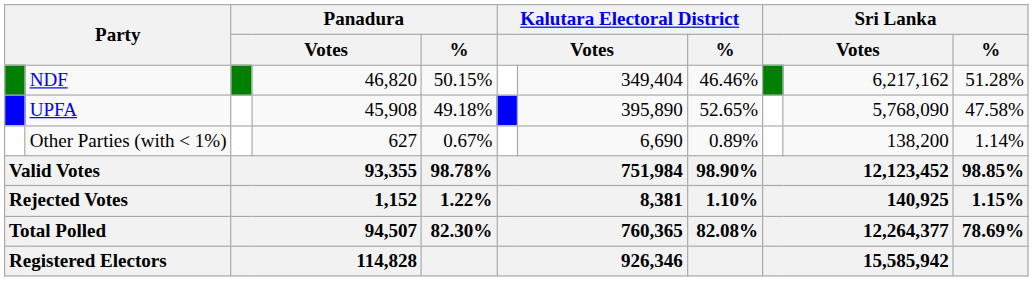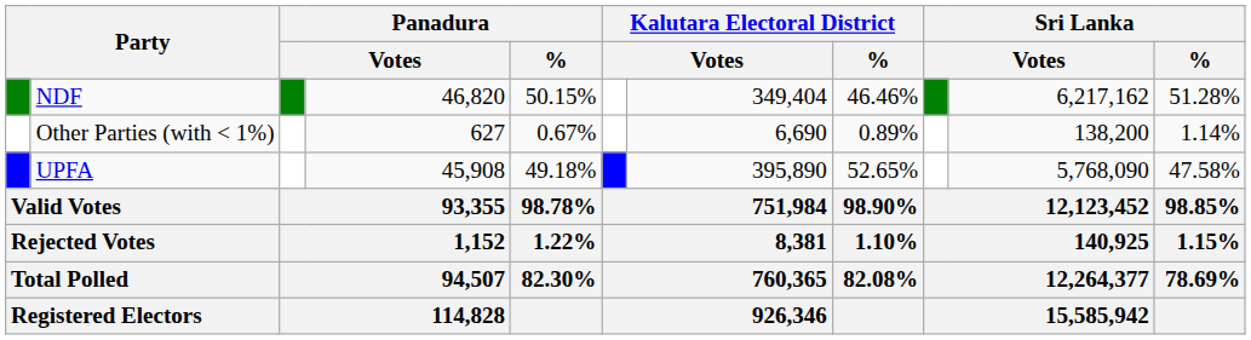 <table class="wikitable">
 <tr>
 <th colspan="2" width="144px"rowspan="2">Party</th>
 <th colspan="3" width="216px">Panadura</th>
 <th colspan="3" width="216px"><a href='#'>Kalutara Electoral District</a></th>
 <th colspan="3" width="216px">Sri Lanka</th>
 </tr>
 <tr>
 <th colspan="2" width="144px">Votes</th>
 <th>%</th>
 <th colspan="2" width="144px">Votes</th>
 <th>%</th>
 <th colspan="2" width="144px">Votes</th>
 <th>%</th>
 </tr>
 <tr>
 <td style="background-color:green;" width="10px"></td>
 <td style="text-align:left;"><a href='#'>NDF</a></td>
 <td style="background-color:green;" width="10px"></td>
 <td style="text-align:right;">46,820</td>
 <td style="text-align:right;">50.15%</td>
 <td style="background-color:white;" width="10px"></td>
 <td style="text-align:right;">349,404</td>
 <td style="text-align:right;">46.46%</td>
 <td style="background-color:green;" width="10px"></td>
 <td style="text-align:right;">6,217,162</td>
 <td style="text-align:right;">51.28%</td>
 </tr>
 <tr>
+<td style="background-color:white;" width="10px"></td>
+<td style="text-align:left;">Other Parties (with < 1%)</td>
+<td style="background-color:white;" width="10px"></td>
+<td style="text-align:right;">627</td>
+<td style="text-align:right;">0.67%</td>
+<td style="background-color:white;" width="10px"></td>
+<td style="text-align:right;">6,690</td>
+<td style="text-align:right;">0.89%</td>
+<td style="background-color:white;" width="10px"></td>
+<td style="text-align:right;">138,200</td>
+<td style="text-align:right;">1.14%</td>
+</tr>
+<tr>
 <td style="background-color:blue;" width="10px"></td>
 <td style="text-align:left;"><a href='#'>UPFA</a></td>
 <td style="background-color:white;" width="10px"></td>
 <td style="text-align:right;">45,908</td>
 <td style="text-align:right;">49.18%</td>
 <td style="background-color:blue;" width="10px"></td>
 <td style="text-align:right;">395,890</td>
 <td style="text-align:right;">52.65%</td>
 <td style="background-color:white;" width="10px"></td>
 <td style="text-align:right;">5,768,090</td>
 <td style="text-align:right;">47.58%</td>
-</tr>
-<tr>
-<td style="background-color:white;" width="10px"></td>
-<td style="text-align:left;">Other Parties (with < 1%)</td>
-<td style="background-color:white;" width="10px"></td>
-<td style="text-align:right;">627</td>
-<td style="text-align:right;">0.67%</td>
-<td style="background-color:white;" width="10px"></td>
-<td style="text-align:right;">6,690</td>
-<td style="text-align:right;">0.89%</td>
-<td style="background-color:white;" width="10px"></td>
-<td style="text-align:right;">138,200</td>
-<td style="text-align:right;">1.14%</td>
 </tr>
 <tr>
 <th colspan="2" width="144px"style="text-align:left;">Valid Votes</th>
 <th style="text-align:right;"colspan="2" width="144px">93,355</th>
 <th style="text-align:right;">98.78%</th>
 <th style="text-align:right;"colspan="2" width="144px">751,984</th>
 <th style="text-align:right;">98.90%</th>
 <th style="text-align:right;"colspan="2" width="144px">12,123,452</th>
 <th style="text-align:right;">98.85%</th>
 </tr>
 <tr>
 <th colspan="2" width="144px"style="text-align:left;">Rejected Votes</th>
 <th style="text-align:right;"colspan="2" width="144px">1,152</th>
 <th style="text-align:right;">1.22%</th>
 <th style="text-align:right;"colspan="2" width="144px">8,381</th>
 <th style="text-align:right;">1.10%</th>
 <th style="text-align:right;"colspan="2" width="144px">140,925</th>
 <th style="text-align:right;">1.15%</th>
 </tr>
 <tr>
 <th colspan="2" width="144px"style="text-align:left;">Total Polled</th>
 <th style="text-align:right;"colspan="2" width="144px">94,507</th>
 <th style="text-align:right;">82.30%</th>
 <th style="text-align:right;"colspan="2" width="144px">760,365</th>
 <th style="text-align:right;">82.08%</th>
 <th style="text-align:right;"colspan="2" width="144px">12,264,377</th>
 <th style="text-align:right;">78.69%</th>
 </tr>
 <tr>
 <th colspan="2" width="144px"style="text-align:left;">Registered Electors</th>
 <th style="text-align:right;"colspan="2" width="144px">114,828</th>
 <th></th>
 <th style="text-align:right;"colspan="2" width="144px">926,346</th>
 <th></th>
 <th style="text-align:right;"colspan="2" width="144px">15,585,942</th>
 <th></th>
 </tr>
 </table>
